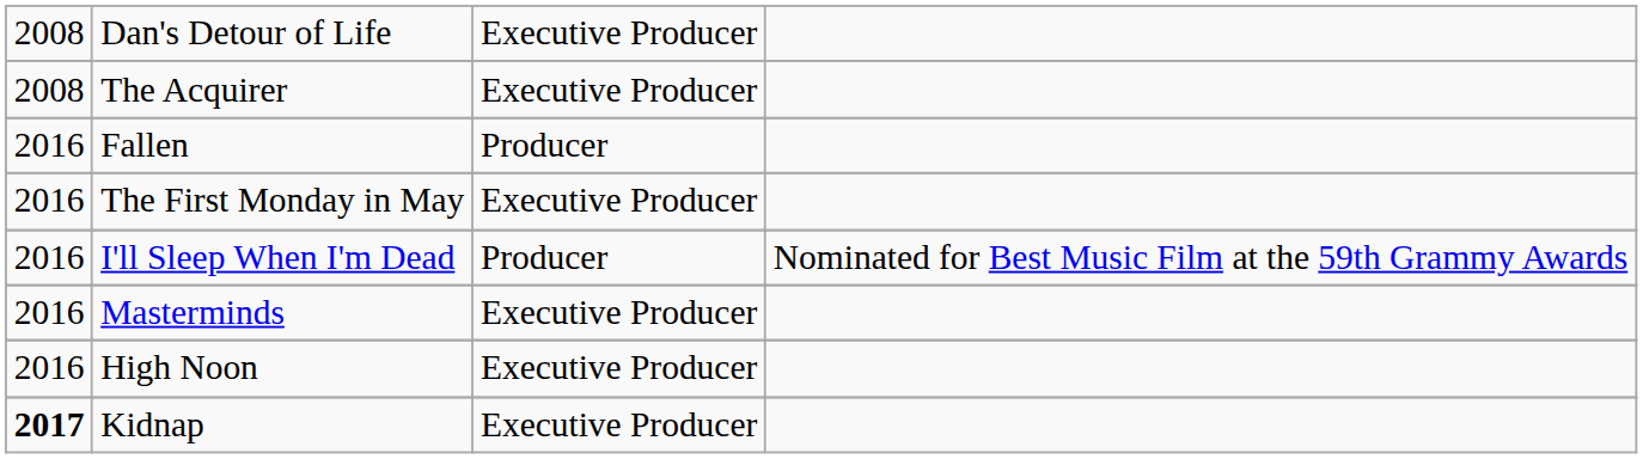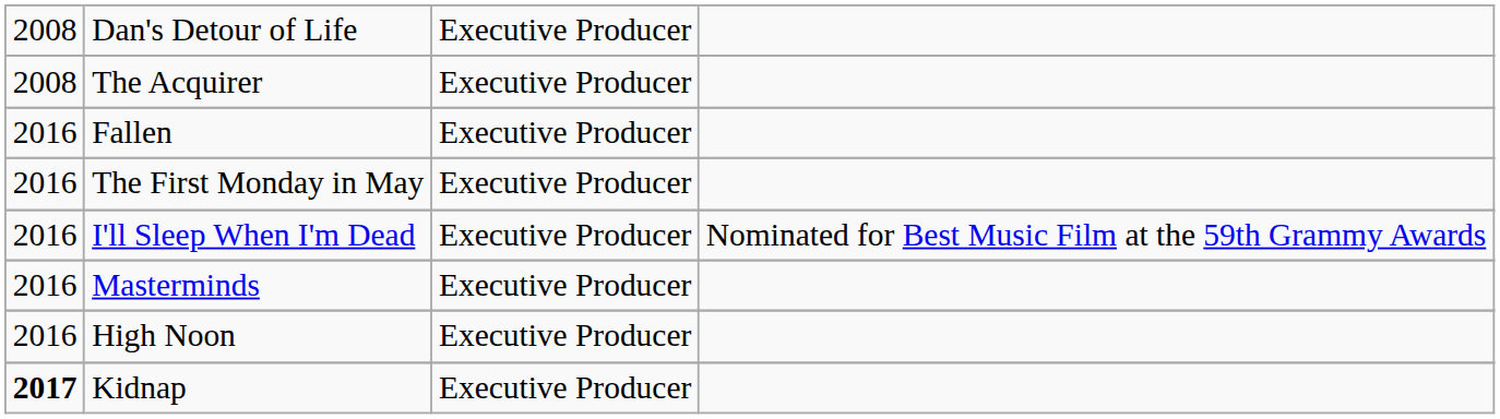 <table class="wikitable sortable">
 <tr>
 <td>2008</td>
 <td>Dan's Detour of Life</td>
 <td>Executive Producer</td>
 <td></td>
 </tr>
 <tr>
 </tr>
 <tr>
 <td>2008</td>
 <td>The Acquirer</td>
 <td>Executive Producer</td>
 <td></td>
 </tr>
 <tr>
 </tr>
 <tr>
 <td>2016</td>
 <td>Fallen</td>
-<td>Producer</td>
+<td>Executive Producer</td>
 <td></td>
 </tr>
 <tr>
 </tr>
 <tr>
 <td>2016</td>
 <td>The First Monday in May</td>
 <td>Executive Producer</td>
 <td></td>
 </tr>
 <tr>
 </tr>
 <tr>
 <td>2016</td>
 <td><a href='#'>I'll Sleep When I'm Dead</a></td>
-<td>Producer</td>
+<td>Executive Producer</td>
 <td>Nominated for <a href='#'>Best Music Film</a> at the <a href='#'>59th Grammy Awards</a></td>
 </tr>
 <tr>
 </tr>
 <tr>
 <td>2016</td>
 <td><a href='#'>Masterminds</a></td>
 <td>Executive Producer</td>
 <td></td>
 </tr>
 <tr>
 </tr>
 <tr>
 <td>2016</td>
 <td>High Noon</td>
 <td>Executive Producer</td>
 <td></td>
 </tr>
 <tr>
 </tr>
 <tr>
 <td><strong>2017</strong></td>
 <td>Kidnap</td>
 <td>Executive Producer</td>
 <td></td>
 </tr>
 </table>
